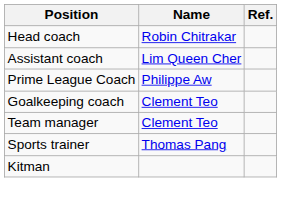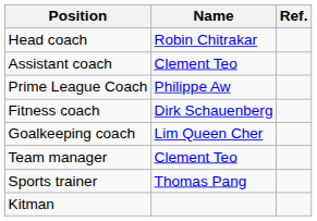 <table class="wikitable">
 <tr>
 <th>Position</th>
 <th>Name</th>
 <th>Ref.</th>
 </tr>
 <tr>
 <td>Head coach</td>
 <td> <a href='#'>Robin Chitrakar</a></td>
 <td></td>
 </tr>
 <tr>
 <td>Assistant coach</td>
-<td> <a href='#'>Lim Queen Cher</a></td>
+<td> <a href='#'>Clement Teo</a></td>
 <td></td>
 </tr>
 <tr>
 <td>Prime League Coach</td>
 <td> <a href='#'>Philippe Aw</a></td>
 <td></td>
 </tr>
 <tr>
+<td>Fitness coach</td>
+<td> <a href='#'>Dirk Schauenberg</a></td>
+<td></td>
+</tr>
+<tr>
 <td>Goalkeeping coach</td>
-<td> <a href='#'>Clement Teo</a></td>
+<td> <a href='#'>Lim Queen Cher</a></td>
 <td></td>
 </tr>
 <tr>
 <td>Team manager</td>
 <td> <a href='#'>Clement Teo</a></td>
 <td></td>
 </tr>
 <tr>
 <td>Sports trainer</td>
 <td> <a href='#'>Thomas Pang</a></td>
 <td></td>
 </tr>
 <tr>
 <td>Kitman</td>
 <td></td>
 <td></td>
 </tr>
 </table>
